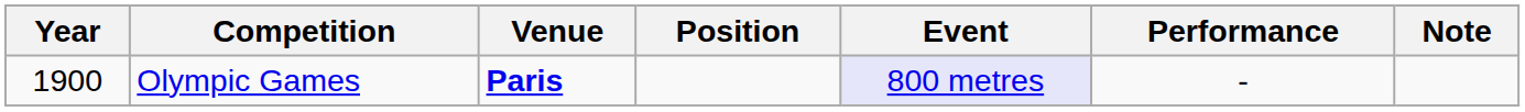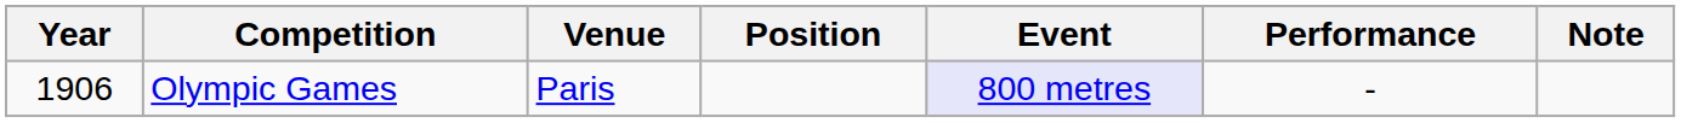 <table class="wikitable" width=55% style="font-size:90%; text-align:center;">
 <tr>
 <th>Year</th>
 <th>Competition</th>
 <th>Venue</th>
 <th>Position</th>
 <th>Event</th>
 <th>Performance</th>
 <th>Note</th>
 </tr>
 <tr>
-<td rowspan=1>1900</td>
+<td rowspan=1>1906</td>
 <td rowspan=1 align=left><a href='#'>Olympic Games</a></td>
-<td rowspan=1 align=left><strong> <a href='#'>Paris</a></strong></td>
+<td rowspan=1 align=left> <a href='#'>Paris</a></td>
 <td></td>
 <td style="background: lavender;"><a href='#'>800 metres</a></td>
 <td>-</td>
 <td></td>
 </tr>
 </table>
